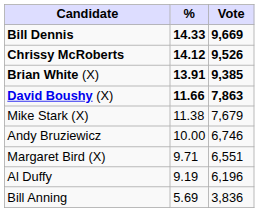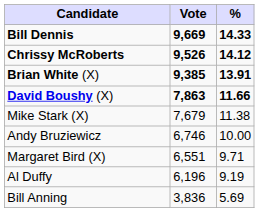 <table class="wikitable">
 <tr>
 <th style="background:#ddf; width:200px;">Candidate</th>
+<th style="background:#ddf; width:50px;">Vote</th>
 <th style="background:#ddf; width:30px;">%</th>
-<th style="background:#ddf; width:50px;">Vote</th>
 </tr>
 <tr>
 <td><strong>Bill Dennis</strong></td>
+<td><strong>9,669</strong></td>
 <td><strong>14.33</strong></td>
-<td><strong>9,669</strong></td>
 </tr>
 <tr>
 <td><strong>Chrissy McRoberts</strong></td>
+<td><strong>9,526</strong></td>
 <td><strong>14.12</strong></td>
-<td><strong>9,526</strong></td>
 </tr>
 <tr>
 <td><strong>Brian White</strong> (X)</td>
+<td><strong>9,385</strong></td>
 <td><strong>13.91</strong></td>
-<td><strong>9,385</strong></td>
 </tr>
 <tr>
 <td><strong><a href='#'>David Boushy</a></strong> (X)</td>
+<td><strong>7,863</strong></td>
 <td><strong>11.66</strong></td>
-<td><strong>7,863</strong></td>
 </tr>
 <tr>
 <td>Mike Stark (X)</td>
+<td>7,679</td>
 <td>11.38</td>
-<td>7,679</td>
 </tr>
 <tr>
 <td>Andy Bruziewicz</td>
+<td>6,746</td>
 <td>10.00</td>
-<td>6,746</td>
 </tr>
 <tr>
 <td>Margaret Bird (X)</td>
+<td>6,551</td>
 <td>9.71</td>
-<td>6,551</td>
 </tr>
 <tr>
 <td>Al Duffy</td>
+<td>6,196</td>
 <td>9.19</td>
-<td>6,196</td>
 </tr>
 <tr>
 <td>Bill Anning</td>
+<td>3,836</td>
 <td>5.69</td>
-<td>3,836</td>
 </tr>
 </table>
